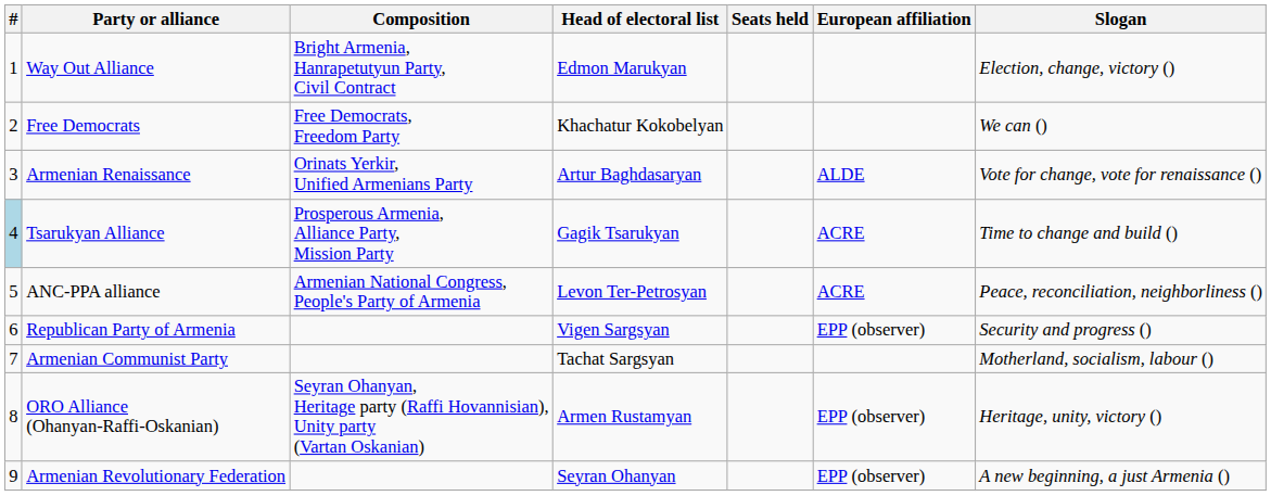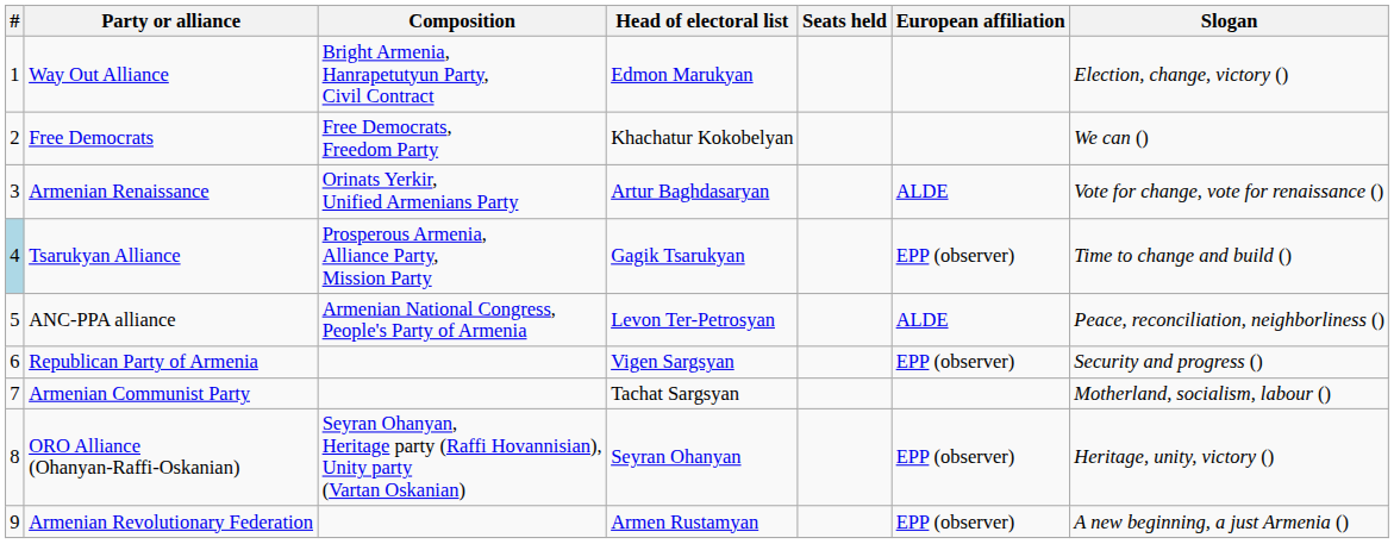 <table class=wikitable>
 <tr>
 <th>#</th>
 <th>Party or alliance</th>
 <th>Composition</th>
 <th>Head of electoral list</th>
 <th>Seats held</th>
 <th>European affiliation</th>
 <th>Slogan</th>
 </tr>
 <tr>
 <td>1</td>
 <td><a href='#'>Way Out Alliance</a></td>
 <td><a href='#'>Bright Armenia</a>,<br><a href='#'>Hanrapetutyun Party</a>,<br><a href='#'>Civil Contract</a></td>
 <td><a href='#'>Edmon Marukyan</a></td>
 <td></td>
 <td></td>
 <td><em>Election, change, victory</em> ()</td>
 </tr>
 <tr>
 <td>2</td>
 <td><a href='#'>Free Democrats</a></td>
 <td><a href='#'>Free Democrats</a>,<br><a href='#'>Freedom Party</a></td>
 <td>Khachatur Kokobelyan</td>
 <td></td>
 <td></td>
 <td><em>We can</em> ()</td>
 </tr>
 <tr>
 <td>3</td>
 <td><a href='#'>Armenian Renaissance</a></td>
 <td><a href='#'>Orinats Yerkir</a>,<br><a href='#'>Unified Armenians Party</a></td>
 <td><a href='#'>Artur Baghdasaryan</a></td>
 <td></td>
 <td><a href='#'>ALDE</a></td>
 <td><em>Vote for change, vote for renaissance</em> ()</td>
 </tr>
 <tr>
 <td style="background: lightblue;">4</td>
 <td><a href='#'>Tsarukyan Alliance</a></td>
 <td><a href='#'>Prosperous Armenia</a>,<br><a href='#'>Alliance Party</a>,<br><a href='#'>Mission Party</a></td>
 <td><a href='#'>Gagik Tsarukyan</a></td>
 <td></td>
-<td><a href='#'>ACRE</a></td>
+<td><a href='#'>EPP</a> (observer)</td>
 <td><em>Time to change and build</em> ()</td>
 </tr>
 <tr>
 <td>5</td>
 <td>ANC-PPA alliance</td>
 <td><a href='#'>Armenian National Congress</a>,<br><a href='#'>People's Party of Armenia</a></td>
 <td><a href='#'>Levon Ter-Petrosyan</a></td>
 <td></td>
-<td><a href='#'>ACRE</a></td>
+<td><a href='#'>ALDE</a></td>
 <td><em>Peace, reconciliation, neighborliness</em> ()</td>
 </tr>
 <tr>
 <td>6</td>
 <td><a href='#'>Republican Party of Armenia</a></td>
 <td></td>
 <td><a href='#'>Vigen Sargsyan</a></td>
 <td></td>
 <td><a href='#'>EPP</a> (observer)</td>
 <td><em>Security and progress</em> ()</td>
 </tr>
 <tr>
 <td>7</td>
 <td><a href='#'>Armenian Communist Party</a></td>
 <td></td>
 <td>Tachat Sargsyan</td>
 <td></td>
 <td></td>
 <td><em>Motherland, socialism, labour</em> ()</td>
 </tr>
 <tr>
 <td>8</td>
 <td><a href='#'>ORO Alliance</a> <br>(Ohanyan-Raffi-Oskanian)</td>
 <td><a href='#'>Seyran Ohanyan</a>,<br><a href='#'>Heritage</a> party (<a href='#'>Raffi Hovannisian</a>),<br><a href='#'>Unity party</a><br>(<a href='#'>Vartan Oskanian</a>)</td>
-<td><a href='#'>Armen Rustamyan</a></td>
+<td><a href='#'>Seyran Ohanyan</a></td>
 <td></td>
 <td><a href='#'>EPP</a> (observer)</td>
 <td><em>Heritage, unity, victory</em> ()</td>
 </tr>
 <tr>
 <td>9</td>
 <td><a href='#'>Armenian Revolutionary Federation</a></td>
 <td></td>
-<td><a href='#'>Seyran Ohanyan</a></td>
+<td><a href='#'>Armen Rustamyan</a></td>
 <td></td>
 <td><a href='#'>EPP</a> (observer)</td>
 <td><em>A new beginning, a just Armenia</em> ()</td>
 </tr>
 <tr>
 </tr>
 </table>
